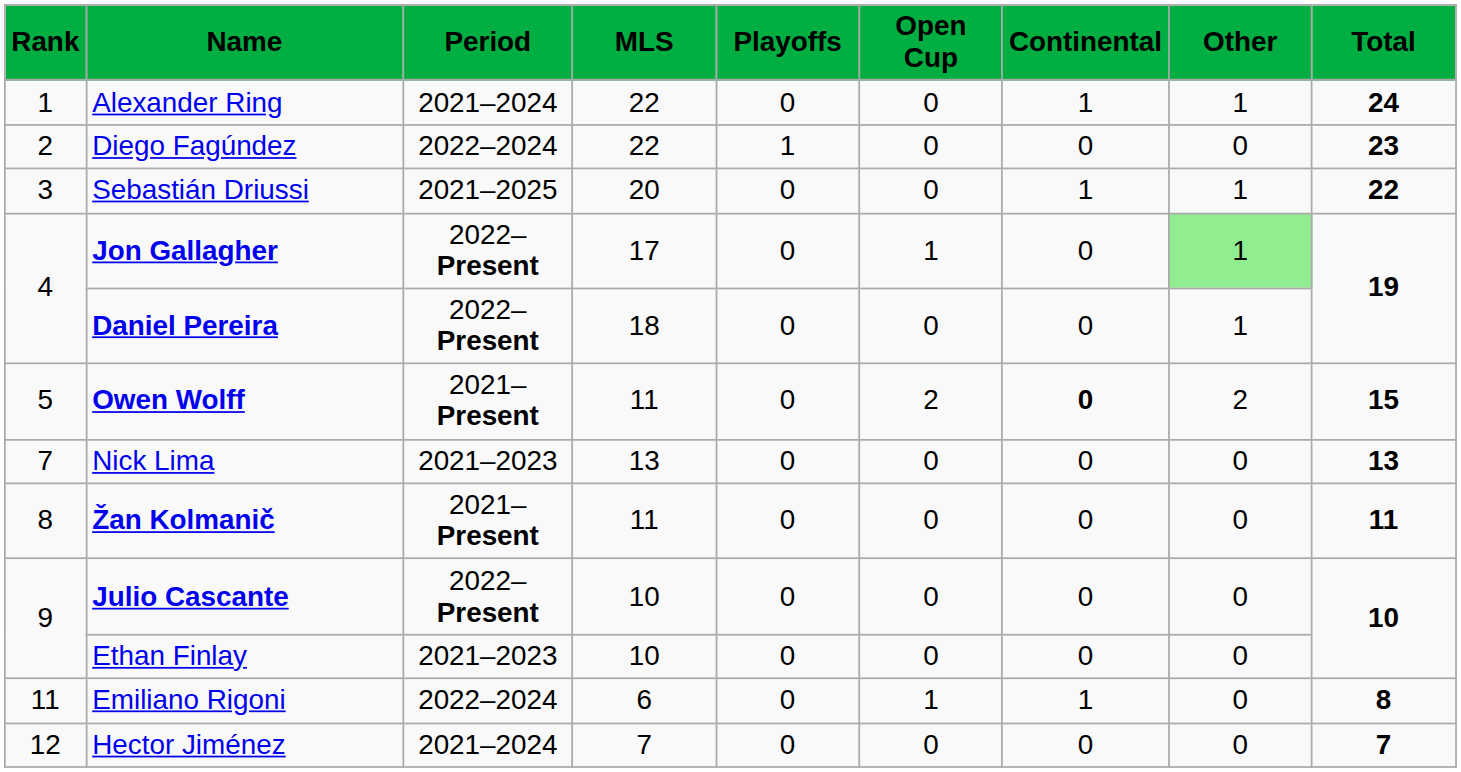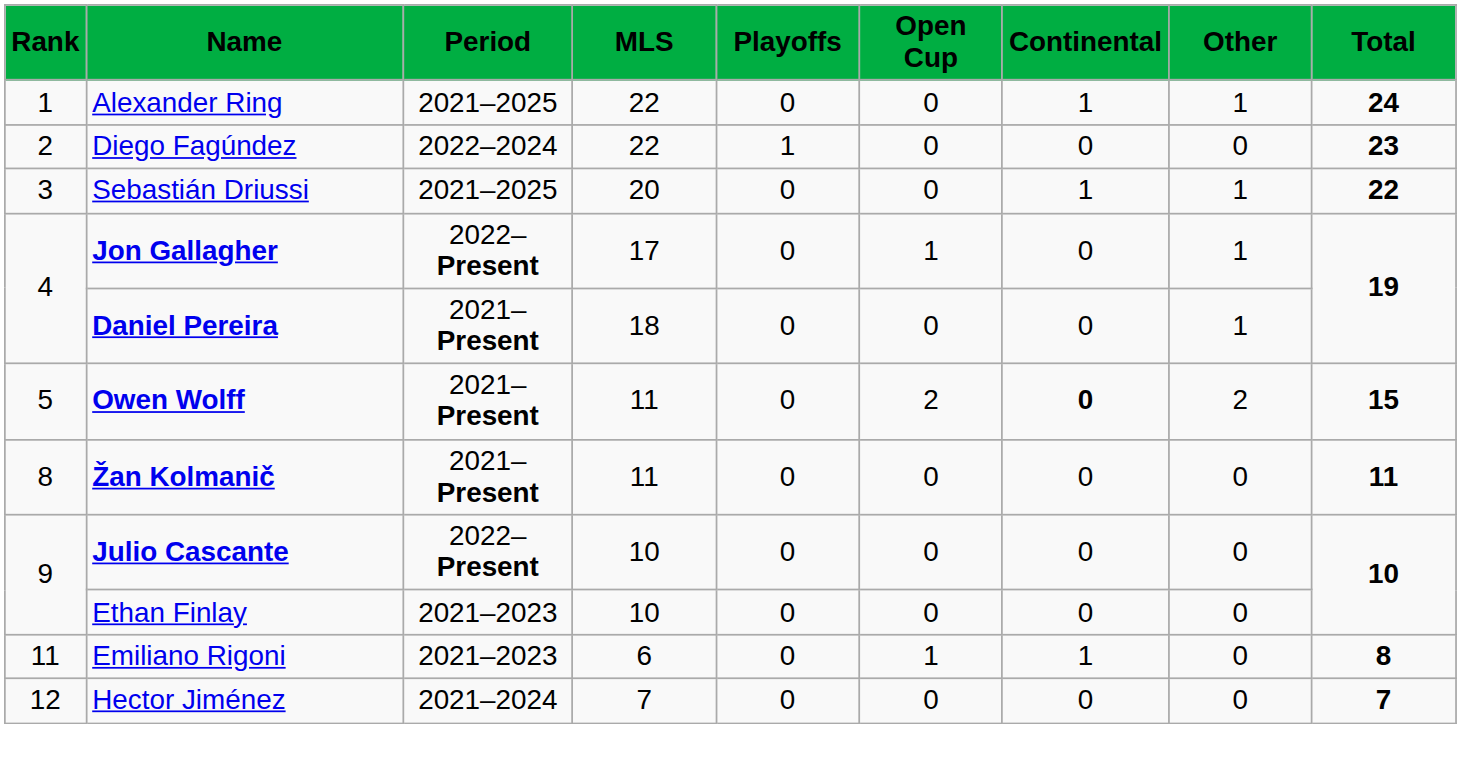 <table class="wikitable sortable nowrap" style="text-align: center;">
 <tr>
 <th style="background:#00AE42; color:#000000">Rank</th>
 <th style="background:#00AE42; color:#000000" width=175>Name</th>
 <th style="background:#00AE42; color:#000000" width=90>Period</th>
 <th style="background:#00AE42; color:#000000" width=75>MLS</th>
 <th style="background:#00AE42; color:#000000" width=75>Playoffs</th>
 <th style="background:#00AE42; color:#000000" width=75>Open Cup</th>
 <th style="background:#00AE42; color:#000000" width=75>Continental</th>
 <th style="background:#00AE42; color:#000000" width=75>Other</th>
 <th style="background:#00AE42; color:#000000" width=75>Total</th>
 </tr>
 <tr>
 <td>1</td>
 <td align="left"> <a href='#'>Alexander Ring</a></td>
-<td>2021–2024</td>
+<td>2021–2025</td>
 <td>22</td>
 <td>0</td>
 <td>0</td>
 <td>1</td>
 <td>1</td>
 <td><strong>24</strong></td>
 </tr>
 <tr>
 <td>2</td>
 <td align="left"> <a href='#'>Diego Fagúndez</a></td>
 <td>2022–2024</td>
 <td>22</td>
 <td>1</td>
 <td>0</td>
 <td>0</td>
 <td>0</td>
 <td><strong>23</strong></td>
 </tr>
 <tr>
 <td>3</td>
 <td align="left"> <a href='#'>Sebastián Driussi</a></td>
 <td>2021–2025</td>
 <td>20</td>
 <td>0</td>
 <td>0</td>
 <td>1</td>
 <td>1</td>
 <td><strong>22</strong></td>
 </tr>
 <tr>
 <td rowspan=2>4</td>
 <td align="left"> <strong><a href='#'>Jon Gallagher</a></strong></td>
 <td>2022–<strong>Present</strong></td>
 <td>17</td>
 <td>0</td>
 <td>1</td>
 <td>0</td>
-<td style="background: lightgreen;">1</td>
+<td>1</td>
 <td rowspan=2><strong>19</strong></td>
 </tr>
 <tr>
 <td align="left"> <strong><a href='#'>Daniel Pereira</a></strong></td>
-<td>2022–<strong>Present</strong></td>
+<td>2021–<strong>Present</strong></td>
 <td>18</td>
 <td>0</td>
 <td>0</td>
 <td>0</td>
 <td>1</td>
 </tr>
 <tr>
 <td>5</td>
 <td align="left"> <strong><a href='#'>Owen Wolff</a></strong></td>
 <td>2021–<strong>Present</strong></td>
 <td>11</td>
 <td>0</td>
 <td>2</td>
 <td><strong>0</strong></td>
 <td>2</td>
 <td><strong>15</strong></td>
-</tr>
-<tr>
-<td>7</td>
-<td align="left"> <a href='#'>Nick Lima</a></td>
-<td>2021–2023</td>
-<td>13</td>
-<td>0</td>
-<td>0</td>
-<td>0</td>
-<td>0</td>
-<td><strong>13</strong></td>
 </tr>
 <tr>
 <td>8</td>
 <td align="left"> <strong><a href='#'>Žan Kolmanič</a></strong></td>
 <td>2021–<strong>Present</strong></td>
 <td>11</td>
 <td>0</td>
 <td>0</td>
 <td>0</td>
 <td>0</td>
 <td><strong>11</strong></td>
 </tr>
 <tr>
 <td rowspan=2>9</td>
 <td align="left"> <strong><a href='#'>Julio Cascante</a></strong></td>
 <td>2022–<strong>Present</strong></td>
 <td>10</td>
 <td>0</td>
 <td>0</td>
 <td>0</td>
 <td>0</td>
 <td rowspan=2><strong>10</strong></td>
 </tr>
 <tr>
 <td align="left"> <a href='#'>Ethan Finlay</a></td>
 <td>2021–2023</td>
 <td>10</td>
 <td>0</td>
 <td>0</td>
 <td>0</td>
 <td>0</td>
 </tr>
 <tr>
 <td>11</td>
 <td align="left"> <a href='#'>Emiliano Rigoni</a></td>
-<td>2022–2024</td>
+<td>2021–2023</td>
 <td>6</td>
 <td>0</td>
 <td>1</td>
 <td>1</td>
 <td>0</td>
 <td><strong>8</strong></td>
 </tr>
 <tr>
 <td>12</td>
 <td align="left"> <a href='#'>Hector Jiménez</a></td>
 <td>2021–2024</td>
 <td>7</td>
 <td>0</td>
 <td>0</td>
 <td>0</td>
 <td>0</td>
 <td><strong>7</strong></td>
 </tr>
 </table>
